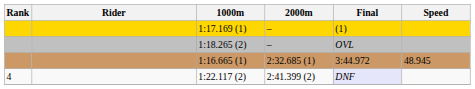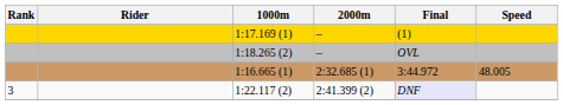 <table class="wikitable" style="font-size:95%" style="text-align:center">
 <tr>
 <th>Rank</th>
 <th width=250>Rider</th>
 <th width=100>1000m</th>
 <th width=100>2000m</th>
 <th width=100>Final</th>
 <th width=100>Speed</th>
 </tr>
 <tr bgcolor=gold>
 <td></td>
 <td align=left></td>
 <td>1:17.169 (1)</td>
 <td>–</td>
 <td>(1)</td>
 <td></td>
 </tr>
 <tr bgcolor=silver>
 <td></td>
 <td align=left></td>
 <td>1:18.265 (2)</td>
 <td>–</td>
 <td><em>OVL</em></td>
 <td></td>
 </tr>
 <tr bgcolor=cc9966>
 <td></td>
 <td align=left></td>
 <td>1:16.665 (1)</td>
 <td>2:32.685 (1)</td>
 <td>3:44.972</td>
-<td>48.945</td>
+<td>48.005</td>
 </tr>
 <tr>
-<td>4</td>
+<td>3</td>
 <td align=left></td>
 <td>1:22.117 (2)</td>
 <td>2:41.399 (2)</td>
 <td style="background: lavender;"><em>DNF</em></td>
 <td></td>
 </tr>
 <tr>
 </tr>
 </table>
